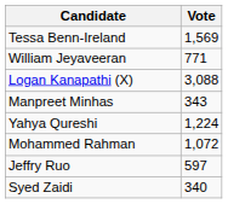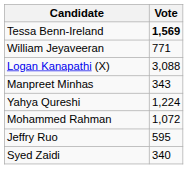 <table class="wikitable">
 <tr>
 <th bgcolor="#DDDDFF" width="200px">Candidate</th>
 <th bgcolor="#DDDDFF">Vote</th>
 </tr>
 <tr>
 <td>Tessa Benn-Ireland</td>
-<td>1,569</td>
+<td><strong>1,569</strong></td>
 </tr>
 <tr>
 <td>William Jeyaveeran</td>
 <td>771</td>
 </tr>
 <tr>
 <td><a href='#'>Logan Kanapathi</a> (X)</td>
 <td>3,088</td>
 </tr>
 <tr>
 <td>Manpreet Minhas</td>
 <td>343</td>
 </tr>
 <tr>
 <td>Yahya Qureshi</td>
 <td>1,224</td>
 </tr>
 <tr>
 <td>Mohammed Rahman</td>
 <td>1,072</td>
 </tr>
 <tr>
 <td>Jeffry Ruo</td>
-<td>597</td>
+<td>595</td>
 </tr>
 <tr>
 <td>Syed Zaidi</td>
 <td>340</td>
 </tr>
 </table>
